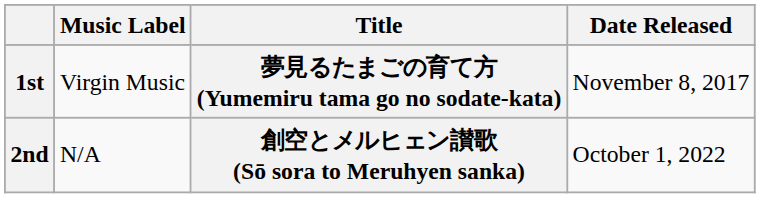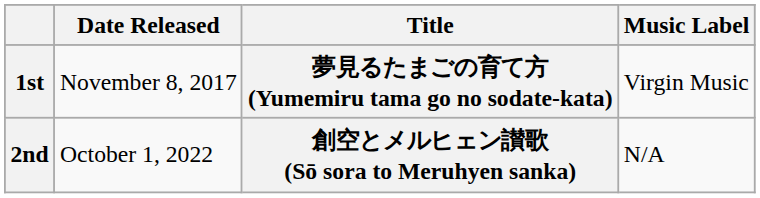 <table class="wikitable" style="font-size: small;">
 <tr>
 <th></th>
+<th>Date Released</th>
+<th>Title</th>
 <th>Music Label</th>
-<th>Title</th>
-<th>Date Released</th>
 </tr>
 <tr>
 <th>1st</th>
+<td>November 8, 2017</td>
+<th>夢見るたまごの育て方<br>(Yumemiru tama go no sodate-kata)</th>
 <td>Virgin Music</td>
-<th>夢見るたまごの育て方<br>(Yumemiru tama go no sodate-kata)</th>
-<td>November 8, 2017</td>
 </tr>
 <tr>
 <th>2nd</th>
+<td>October 1, 2022</td>
+<th><strong>創空とメルヒェン讃歌</strong><br>(Sō sora to Meruhyen sanka)</th>
 <td>N/A</td>
-<th><strong>創空とメルヒェン讃歌</strong><br>(Sō sora to Meruhyen sanka)</th>
-<td>October 1, 2022</td>
 </tr>
 </table>
